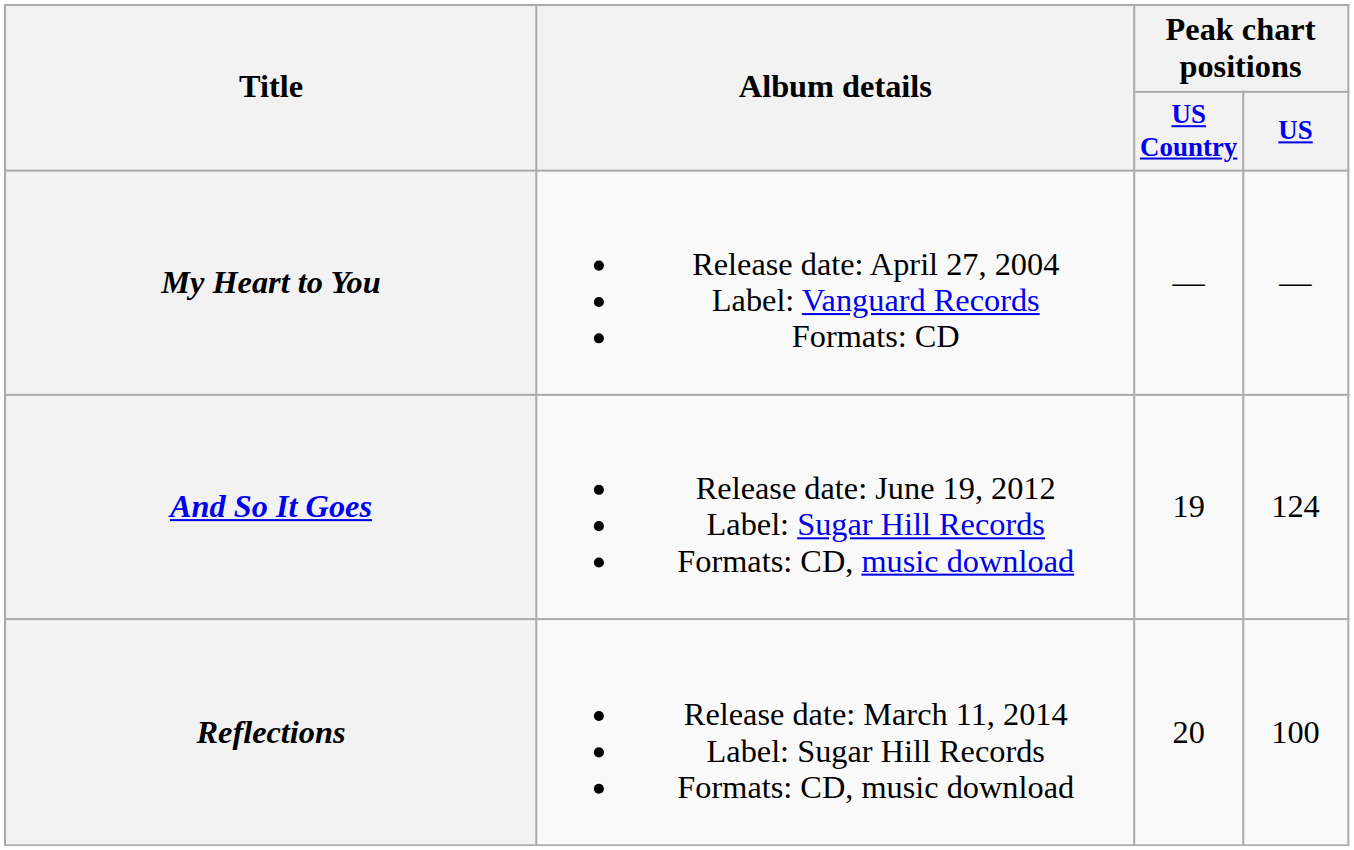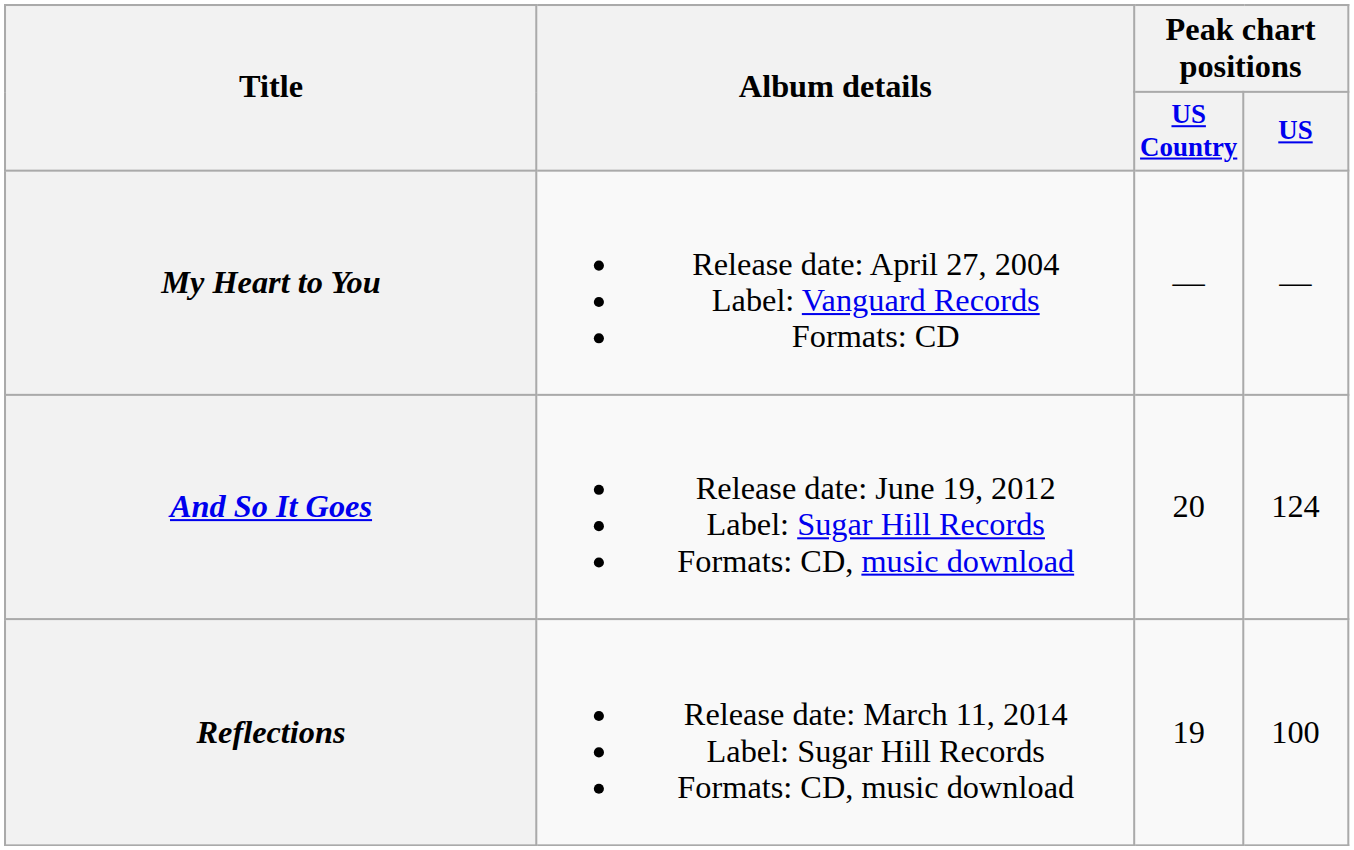 <table class="wikitable plainrowheaders" style="text-align:center;">
 <tr>
 <th rowspan="2" style="width:16em;">Title</th>
 <th rowspan="2" style="width:18em;">Album details</th>
 <th colspan="2">Peak chart<br>positions</th>
 </tr>
 <tr style="font-size:smaller;">
 <th width="45"><a href='#'>US Country</a><br></th>
 <th width="45"><a href='#'>US</a><br></th>
 </tr>
 <tr>
 <th scope="row"><em>My Heart to You</em></th>
 <td><br><ul><li>Release date: April 27, 2004</li><li>Label: <a href='#'>Vanguard Records</a></li><li>Formats: CD</li></ul></td>
 <td>—</td>
 <td>—</td>
 </tr>
 <tr>
 <th scope="row"><em><a href='#'>And So It Goes</a></em></th>
 <td><br><ul><li>Release date: June 19, 2012</li><li>Label: <a href='#'>Sugar Hill Records</a></li><li>Formats: CD, <a href='#'>music download</a></li></ul></td>
-<td>19</td>
+<td>20</td>
 <td>124</td>
 </tr>
 <tr>
 <th scope="row"><em>Reflections</em></th>
 <td><br><ul><li>Release date: March 11, 2014</li><li>Label: Sugar Hill Records</li><li>Formats: CD, music download</li></ul></td>
-<td>20</td>
+<td>19</td>
 <td>100</td>
 </tr>
 </table>
